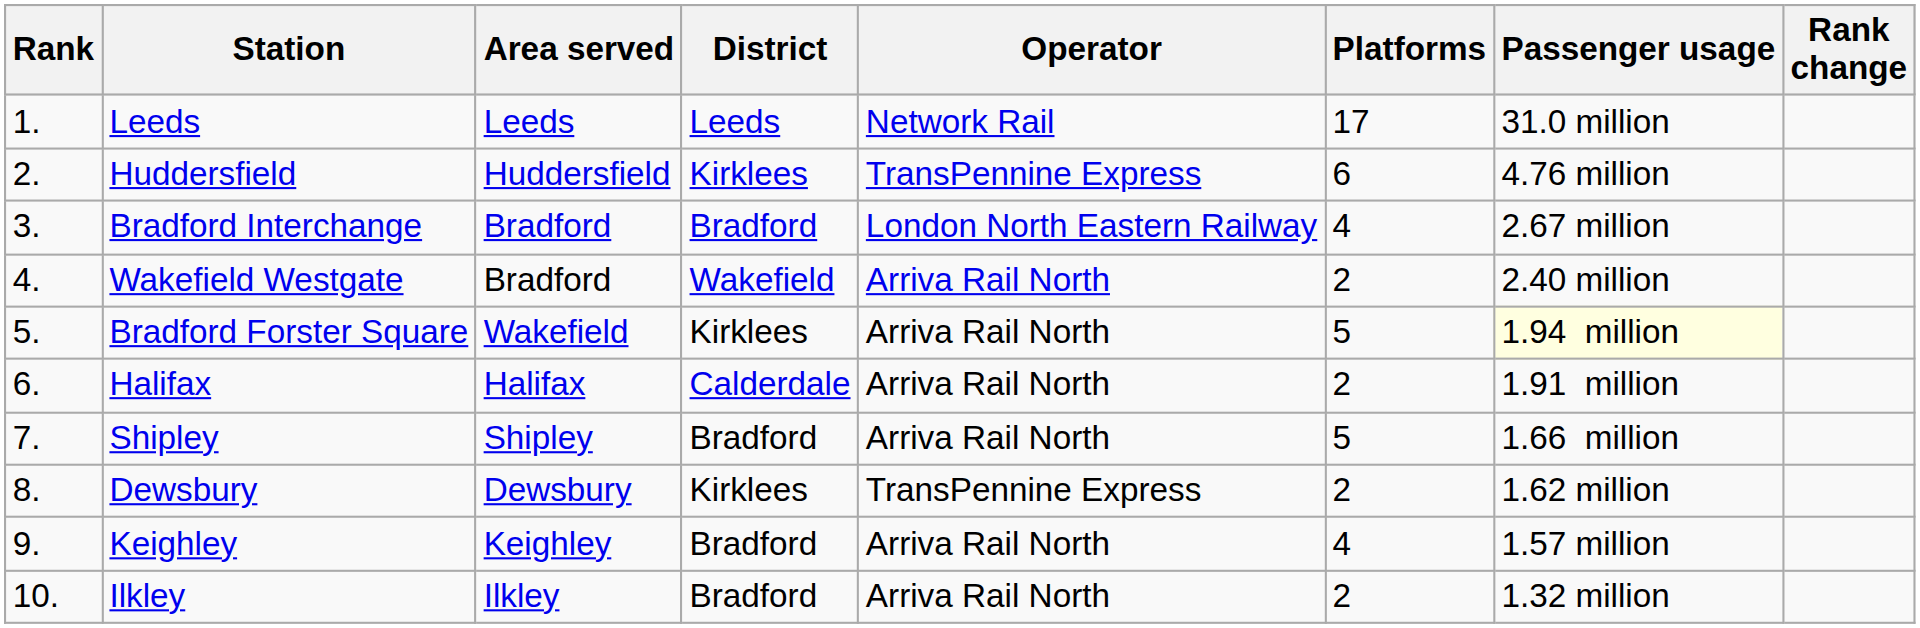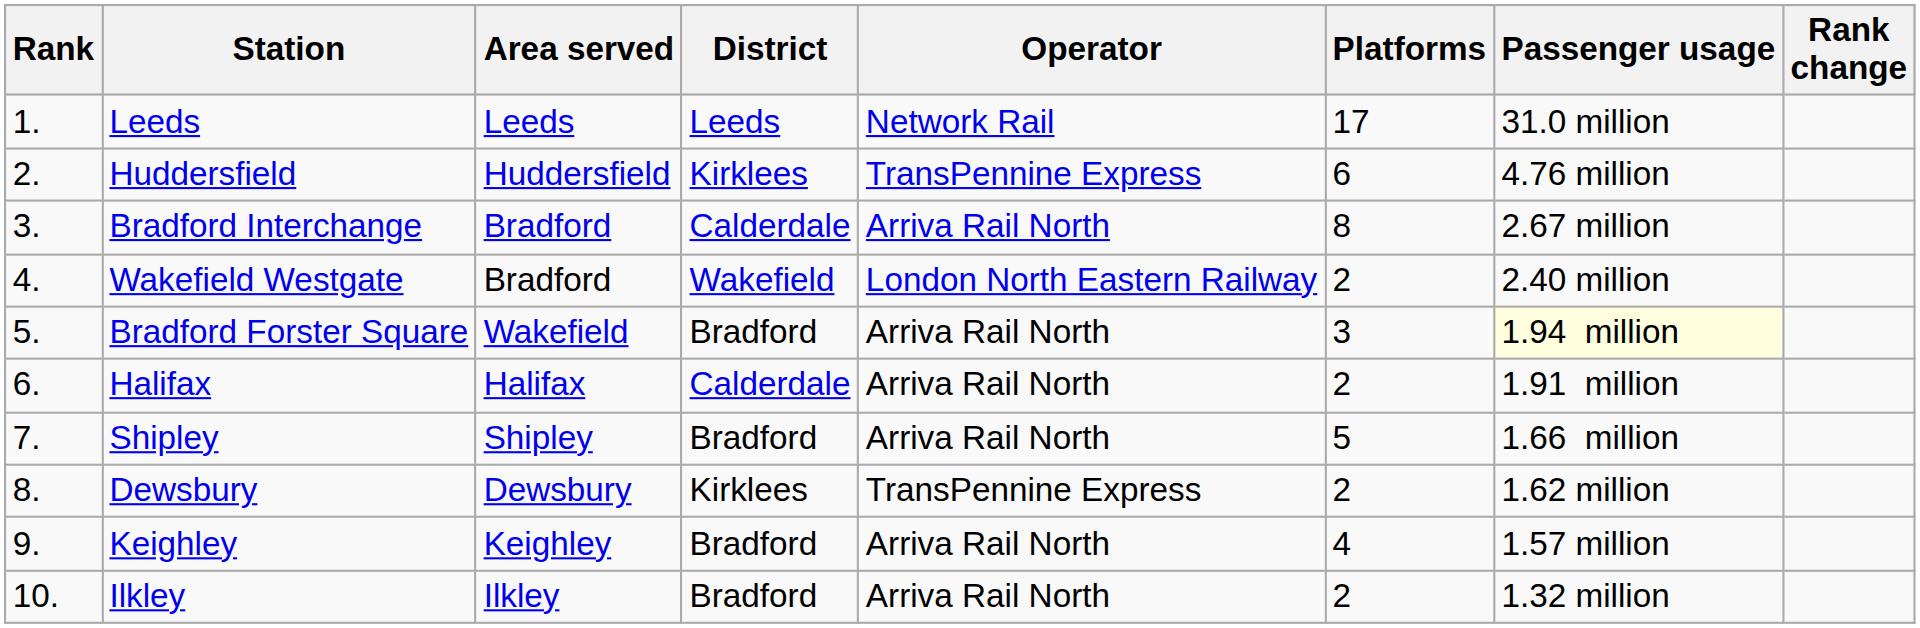 <table class="wikitable sortable"  width= align=center>
 <tr style="background:lightgrey;">
 <th>Rank</th>
 <th>Station</th>
 <th>Area served</th>
 <th>District</th>
 <th>Operator</th>
 <th>Platforms</th>
 <th>Passenger usage</th>
 <th>Rank<br>change</th>
 </tr>
 <tr>
 <td>1.</td>
 <td><a href='#'>Leeds</a></td>
 <td><a href='#'>Leeds</a></td>
 <td><a href='#'>Leeds</a></td>
 <td><a href='#'>Network Rail</a></td>
 <td>17</td>
 <td>31.0 million</td>
 <td></td>
 </tr>
 <tr>
 <td>2.</td>
 <td><a href='#'>Huddersfield</a></td>
 <td><a href='#'>Huddersfield</a></td>
 <td><a href='#'>Kirklees</a></td>
 <td><a href='#'>TransPennine Express</a></td>
 <td>6</td>
 <td>4.76 million</td>
 <td></td>
 </tr>
 <tr>
 <td>3.</td>
 <td><a href='#'>Bradford Interchange</a></td>
 <td><a href='#'>Bradford</a></td>
-<td><a href='#'>Bradford</a></td>
-<td><a href='#'>London North Eastern Railway</a></td>
-<td>4</td>
+<td><a href='#'>Calderdale</a></td>
+<td><a href='#'>Arriva Rail North</a></td>
+<td>8</td>
 <td>2.67 million</td>
 <td></td>
 </tr>
 <tr>
 <td>4.</td>
 <td><a href='#'>Wakefield Westgate</a></td>
 <td>Bradford</td>
 <td><a href='#'>Wakefield</a></td>
-<td><a href='#'>Arriva Rail North</a></td>
+<td><a href='#'>London North Eastern Railway</a></td>
 <td>2</td>
 <td>2.40 million</td>
 <td></td>
 </tr>
 <tr>
 <td>5.</td>
 <td><a href='#'>Bradford Forster Square</a></td>
 <td><a href='#'>Wakefield</a></td>
-<td>Kirklees</td>
+<td>Bradford</td>
 <td>Arriva Rail North</td>
-<td>5</td>
+<td>3</td>
 <td style="background: lightyellow;">1.94  million</td>
 <td></td>
 </tr>
 <tr>
 <td>6.</td>
 <td><a href='#'>Halifax</a></td>
 <td><a href='#'>Halifax</a></td>
 <td><a href='#'>Calderdale</a></td>
 <td>Arriva Rail North</td>
 <td>2</td>
 <td>1.91  million</td>
 <td></td>
 </tr>
 <tr>
 <td>7.</td>
 <td><a href='#'>Shipley</a></td>
 <td><a href='#'>Shipley</a></td>
 <td>Bradford</td>
 <td>Arriva Rail North</td>
 <td>5</td>
 <td>1.66  million</td>
 <td></td>
 </tr>
 <tr>
 <td>8.</td>
 <td><a href='#'>Dewsbury</a></td>
 <td><a href='#'>Dewsbury</a></td>
 <td>Kirklees</td>
 <td>TransPennine Express</td>
 <td>2</td>
 <td>1.62 million</td>
 <td></td>
 </tr>
 <tr>
 <td>9.</td>
 <td><a href='#'>Keighley</a></td>
 <td><a href='#'>Keighley</a></td>
 <td>Bradford</td>
 <td>Arriva Rail North</td>
 <td>4</td>
 <td>1.57 million</td>
 <td></td>
 </tr>
 <tr>
 <td>10.</td>
 <td><a href='#'>Ilkley</a></td>
 <td><a href='#'>Ilkley</a></td>
 <td>Bradford</td>
 <td>Arriva Rail North</td>
 <td>2</td>
 <td>1.32 million</td>
 <td></td>
 </tr>
 </table>
